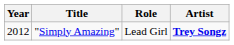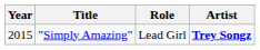 <table class="wikitable">
 <tr>
 <th>Year</th>
 <th>Title</th>
 <th>Role</th>
 <th>Artist</th>
 </tr>
 <tr>
-<td>2012</td>
+<td>2015</td>
 <td>"<a href='#'>Simply Amazing</a>"</td>
 <td>Lead Girl</td>
 <td><strong><a href='#'>Trey Songz</a></strong></td>
 </tr>
 </table>
